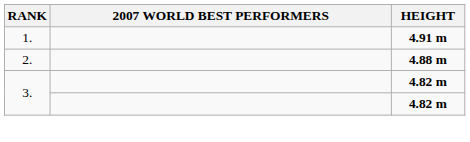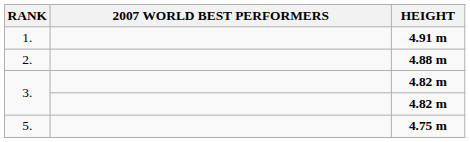 <table class="wikitable" style="border-collapse: collapse; font-size: 90%;">
 <tr>
 <th>RANK</th>
 <th align="center" style="width: 25em">2007 WORLD BEST PERFORMERS</th>
 <th align="center" style="width: 5em">HEIGHT</th>
 </tr>
 <tr>
 <td align="center">1.</td>
 <td></td>
 <td align="center"><strong>4.91 m</strong></td>
 </tr>
 <tr>
 <td align="center">2.</td>
 <td></td>
 <td align="center"><strong>4.88 m</strong></td>
 </tr>
 <tr>
 <td rowspan=2 align="center">3.</td>
 <td></td>
 <td align="center"><strong>4.82 m</strong></td>
 </tr>
 <tr>
 <td></td>
 <td align="center"><strong>4.82 m</strong></td>
 </tr>
+<tr>
+<td align="center">5.</td>
+<td></td>
+<td align="center"><strong>4.75 m</strong></td>
+</tr>
 </table>
